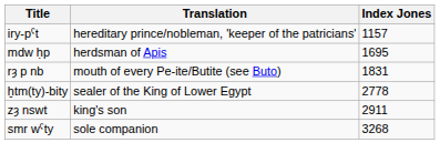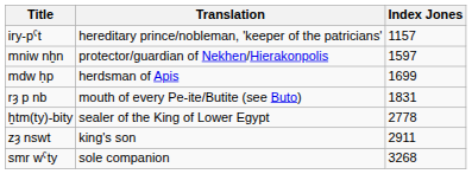 <table class="wikitable">
 <tr>
 <th>Title</th>
 <th>Translation</th>
 <th>Index Jones</th>
 </tr>
 <tr>
 <td>iry-pˁt</td>
 <td>hereditary prince/nobleman, 'keeper of the patricians'</td>
 <td>1157</td>
 </tr>
 <tr>
+<td>mniw nḫn</td>
+<td>protector/guardian of <a href='#'>Nekhen</a>/<a href='#'>Hierakonpolis</a></td>
+<td>1597</td>
+</tr>
+<tr>
 <td>mdw ḥp</td>
 <td>herdsman of <a href='#'>Apis</a></td>
-<td>1695</td>
+<td>1699</td>
 </tr>
 <tr>
 <td>rȝ p nb</td>
 <td>mouth of every Pe-ite/Butite (see <a href='#'>Buto</a>)</td>
 <td>1831</td>
 </tr>
 <tr>
 <td>ḫtm(ty)-bity</td>
 <td>sealer of the King of Lower Egypt</td>
 <td>2778</td>
 </tr>
 <tr>
 <td>zȝ nswt</td>
 <td>king's son</td>
 <td>2911</td>
 </tr>
 <tr>
 <td>smr wˁty</td>
 <td>sole companion</td>
 <td>3268</td>
 </tr>
 </table>
